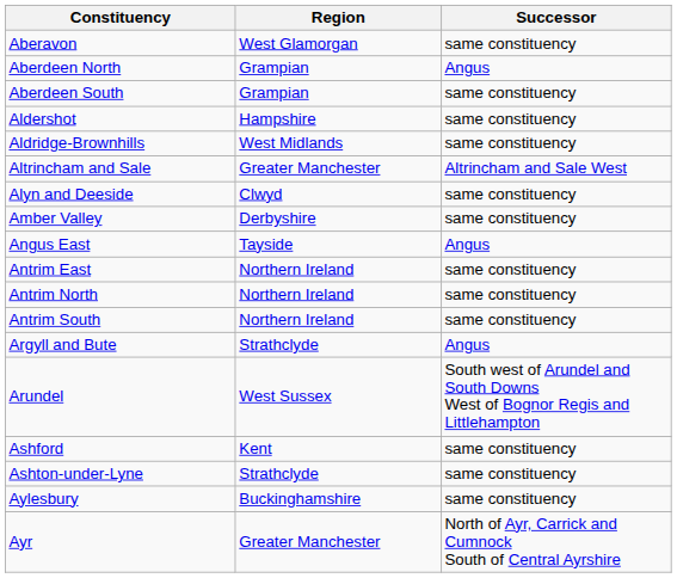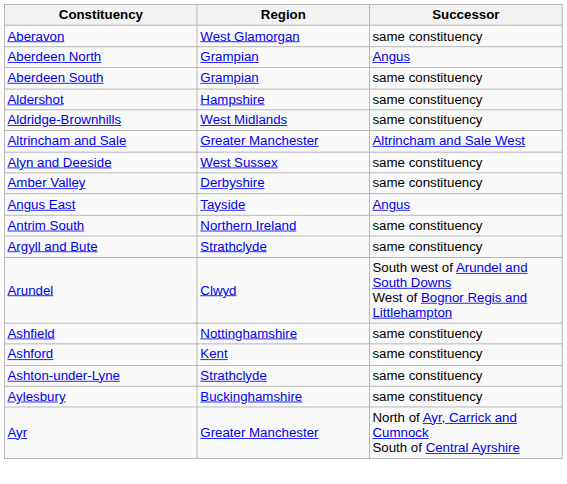 <table class="wikitable">
 <tr>
 <th width="225px">Constituency</th>
 <th width="200px">Region</th>
 <th width="225px">Successor</th>
 </tr>
 <tr>
 <td><a href='#'>Aberavon</a></td>
 <td align="left"><a href='#'>West Glamorgan</a></td>
 <td>same constituency</td>
 </tr>
 <tr>
 <td><a href='#'>Aberdeen North</a></td>
 <td align="left"><a href='#'>Grampian</a></td>
 <td><a href='#'>Angus</a></td>
 </tr>
 <tr>
 <td><a href='#'>Aberdeen South</a></td>
 <td align="left"><a href='#'>Grampian</a></td>
 <td>same constituency</td>
 </tr>
 <tr>
 <td><a href='#'>Aldershot</a></td>
 <td align="left"><a href='#'>Hampshire</a></td>
 <td>same constituency</td>
 </tr>
 <tr>
 <td><a href='#'>Aldridge-Brownhills</a></td>
 <td align="left"><a href='#'>West Midlands</a></td>
 <td>same constituency</td>
 </tr>
 <tr>
 <td><a href='#'>Altrincham and Sale</a></td>
 <td align="left"><a href='#'>Greater Manchester</a></td>
 <td><a href='#'>Altrincham and Sale West</a></td>
 </tr>
 <tr>
 <td><a href='#'>Alyn and Deeside</a></td>
-<td align="left"><a href='#'>Clwyd</a></td>
+<td align="left"><a href='#'>West Sussex</a></td>
 <td>same constituency</td>
 </tr>
 <tr>
 <td><a href='#'>Amber Valley</a></td>
 <td align="left"><a href='#'>Derbyshire</a></td>
 <td>same constituency</td>
 </tr>
 <tr>
 <td><a href='#'>Angus East</a></td>
 <td align="left"><a href='#'>Tayside</a></td>
 <td><a href='#'>Angus</a></td>
 </tr>
 <tr>
-<td><a href='#'>Antrim East</a></td>
-<td align="left"><a href='#'>Northern Ireland</a></td>
-<td>same constituency</td>
-</tr>
-<tr>
-<td><a href='#'>Antrim North</a></td>
-<td align="left"><a href='#'>Northern Ireland</a></td>
-<td>same constituency</td>
-</tr>
-<tr>
 <td><a href='#'>Antrim South</a></td>
 <td align="left"><a href='#'>Northern Ireland</a></td>
 <td>same constituency</td>
 </tr>
 <tr>
 <td><a href='#'>Argyll and Bute</a></td>
 <td align="left"><a href='#'>Strathclyde</a></td>
-<td><a href='#'>Angus</a></td>
+<td>same constituency</td>
 </tr>
 <tr>
 <td><a href='#'>Arundel</a></td>
-<td align="left"><a href='#'>West Sussex</a></td>
+<td align="left"><a href='#'>Clwyd</a></td>
 <td>South west of <a href='#'>Arundel and South Downs</a> <br> West of <a href='#'>Bognor Regis and Littlehampton</a></td>
+</tr>
+<tr>
+<td><a href='#'>Ashfield</a></td>
+<td align="left"><a href='#'>Nottinghamshire</a></td>
+<td>same constituency</td>
 </tr>
 <tr>
 <td><a href='#'>Ashford</a></td>
 <td align="left"><a href='#'>Kent</a></td>
 <td>same constituency</td>
 </tr>
 <tr>
 <td><a href='#'>Ashton-under-Lyne</a></td>
 <td align="left"><a href='#'>Strathclyde</a></td>
 <td>same constituency</td>
 </tr>
 <tr>
 <td><a href='#'>Aylesbury</a></td>
 <td align="left"><a href='#'>Buckinghamshire</a></td>
 <td>same constituency</td>
 </tr>
 <tr>
 <td><a href='#'>Ayr</a></td>
 <td align="left"><a href='#'>Greater Manchester</a></td>
 <td>North of <a href='#'>Ayr, Carrick and Cumnock</a> <br> South of <a href='#'>Central Ayrshire</a></td>
 </tr>
 </table>
